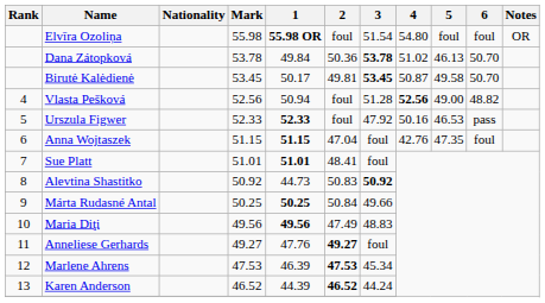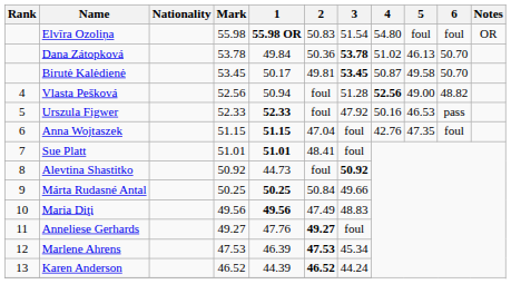 <table class="wikitable sortable" style="text-align:center">
 <tr>
 <th>Rank</th>
 <th>Name</th>
 <th>Nationality</th>
 <th>Mark</th>
 <th>1</th>
 <th>2</th>
 <th>3</th>
 <th>4</th>
 <th>5</th>
 <th>6</th>
 <th>Notes</th>
 </tr>
 <tr>
 <td></td>
 <td align=left><a href='#'>Elvīra Ozoliņa</a></td>
 <td align=left></td>
 <td>55.98</td>
 <td><strong>55.98 OR</strong></td>
-<td>foul</td>
+<td>50.83</td>
 <td>51.54</td>
 <td>54.80</td>
 <td>foul</td>
 <td>foul</td>
 <td>OR</td>
 </tr>
 <tr>
 <td></td>
 <td align=left><a href='#'>Dana Zátopková</a></td>
 <td align=left></td>
 <td>53.78</td>
 <td>49.84</td>
 <td>50.36</td>
 <td><strong>53.78</strong></td>
 <td>51.02</td>
 <td>46.13</td>
 <td>50.70</td>
 <td></td>
 </tr>
 <tr>
 <td></td>
 <td align=left><a href='#'>Birutė Kalėdienė</a></td>
 <td align=left></td>
 <td>53.45</td>
 <td>50.17</td>
 <td>49.81</td>
 <td><strong>53.45</strong></td>
 <td>50.87</td>
 <td>49.58</td>
 <td>50.70</td>
 <td></td>
 </tr>
 <tr>
 <td>4</td>
 <td align=left><a href='#'>Vlasta Pešková</a></td>
 <td align=left></td>
 <td>52.56</td>
 <td>50.94</td>
 <td>foul</td>
 <td>51.28</td>
 <td><strong>52.56</strong></td>
 <td>49.00</td>
 <td>48.82</td>
 <td></td>
 </tr>
 <tr>
 <td>5</td>
 <td align=left><a href='#'>Urszula Figwer</a></td>
 <td align=left></td>
 <td>52.33</td>
 <td><strong>52.33</strong></td>
 <td>foul</td>
 <td>47.92</td>
 <td>50.16</td>
 <td>46.53</td>
 <td>pass</td>
 <td></td>
 </tr>
 <tr>
 <td>6</td>
 <td align=left><a href='#'>Anna Wojtaszek</a></td>
 <td align=left></td>
 <td>51.15</td>
 <td><strong>51.15</strong></td>
 <td>47.04</td>
 <td>foul</td>
 <td>42.76</td>
 <td>47.35</td>
 <td>foul</td>
 <td></td>
 </tr>
 <tr>
 <td>7</td>
 <td align=left><a href='#'>Sue Platt</a></td>
 <td align=left></td>
 <td>51.01</td>
 <td><strong>51.01</strong></td>
 <td>48.41</td>
 <td>foul</td>
 </tr>
 <tr>
 <td>8</td>
 <td align=left><a href='#'>Alevtina Shastitko</a></td>
 <td align=left></td>
 <td>50.92</td>
 <td>44.73</td>
-<td>50.83</td>
+<td>foul</td>
 <td><strong>50.92</strong></td>
 </tr>
 <tr>
 <td>9</td>
 <td align=left><a href='#'>Márta Rudasné Antal</a></td>
 <td align=left></td>
 <td>50.25</td>
 <td><strong>50.25</strong></td>
 <td>50.84</td>
 <td>49.66</td>
 </tr>
 <tr>
 <td>10</td>
 <td align=left><a href='#'>Maria Diţi</a></td>
 <td align=left></td>
 <td>49.56</td>
 <td><strong>49.56</strong></td>
 <td>47.49</td>
 <td>48.83</td>
 </tr>
 <tr>
 <td>11</td>
 <td align=left><a href='#'>Anneliese Gerhards</a></td>
 <td align=left></td>
 <td>49.27</td>
 <td>47.76</td>
 <td><strong>49.27</strong></td>
 <td>foul</td>
 </tr>
 <tr>
 <td>12</td>
 <td align=left><a href='#'>Marlene Ahrens</a></td>
 <td align=left></td>
 <td>47.53</td>
 <td>46.39</td>
 <td><strong>47.53</strong></td>
 <td>45.34</td>
 </tr>
 <tr>
 <td>13</td>
 <td align=left><a href='#'>Karen Anderson</a></td>
 <td align=left></td>
 <td>46.52</td>
 <td>44.39</td>
 <td><strong>46.52</strong></td>
 <td>44.24</td>
 </tr>
 <tr>
 </tr>
 </table>
